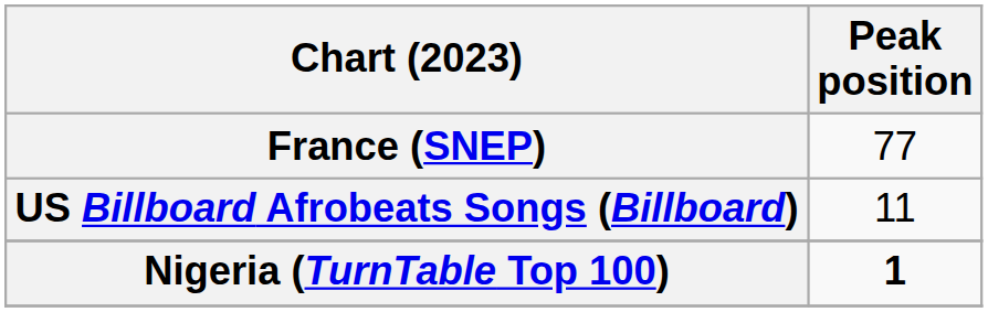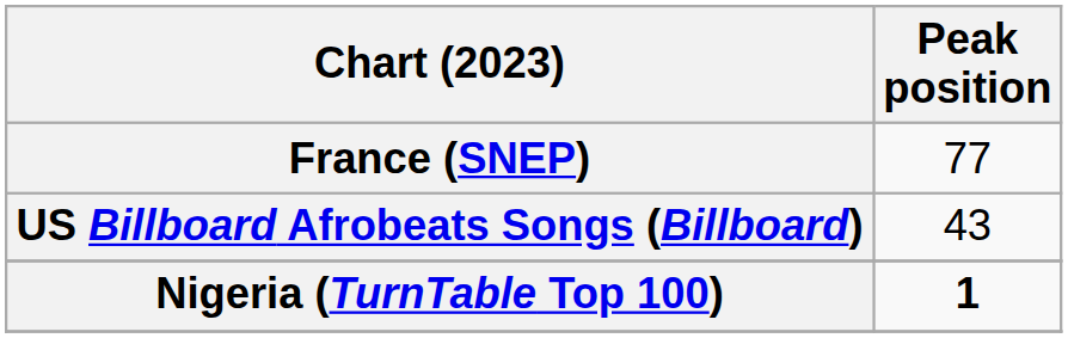 <table class="wikitable sortable plainrowheaders" style="text-align:center">
 <tr>
 <th scope="col">Chart (2023)</th>
 <th scope="col">Peak<br>position</th>
 </tr>
 <tr>
 <th scope="row">France (<a href='#'>SNEP</a>)</th>
 <td>77</td>
 </tr>
 <tr>
 <th scope="row">US <a href='#'><em>Billboard</em> Afrobeats Songs</a> (<em><a href='#'>Billboard</a></em>) </th>
-<td>11</td>
+<td>43</td>
 </tr>
 <tr>
 </tr>
 <tr>
 <th scope="row">Nigeria (<a href='#'><em>TurnTable</em> Top 100</a>) </th>
 <td><strong>1</strong></td>
 </tr>
 <tr>
 </tr>
 <tr>
 </tr>
 </table>
